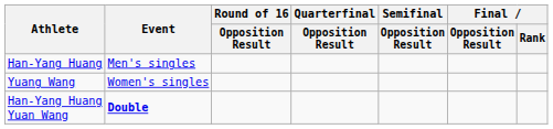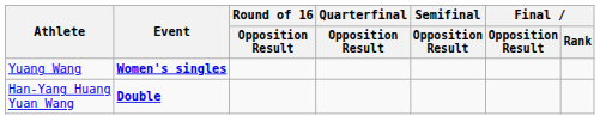 <table class=wikitable style=font-size:90%;text-align:center>
 <tr>
 <th rowspan=2>Athlete</th>
 <th rowspan=2>Event</th>
 <th>Round of 16</th>
 <th>Quarterfinal</th>
 <th>Semifinal</th>
 <th colspan=2>Final / </th>
 </tr>
 <tr style=font-size:95%>
 <th>Opposition<br>Result</th>
 <th>Opposition<br>Result</th>
 <th>Opposition<br>Result</th>
 <th>Opposition<br>Result</th>
 <th>Rank</th>
 </tr>
 <tr>
-<td align=left><a href='#'>Han-Yang Huang</a></td>
-<td align=left><a href='#'>Men's singles</a></td>
-<td></td>
-<td></td>
-<td></td>
-<td></td>
-<td></td>
-</tr>
-<tr>
 <td align=left><a href='#'>Yuang Wang</a></td>
-<td align=left><a href='#'>Women's singles</a></td>
+<td align=left><strong><a href='#'>Women's singles</a></strong></td>
 <td></td>
 <td></td>
 <td></td>
 <td></td>
 <td></td>
 </tr>
 <tr>
 <td align=left><a href='#'>Han-Yang Huang</a><br><a href='#'>Yuan Wang</a></td>
 <td align=left><strong><a href='#'>Double</a></strong></td>
 <td></td>
 <td></td>
 <td></td>
 <td></td>
 <td></td>
 </tr>
 </table>
